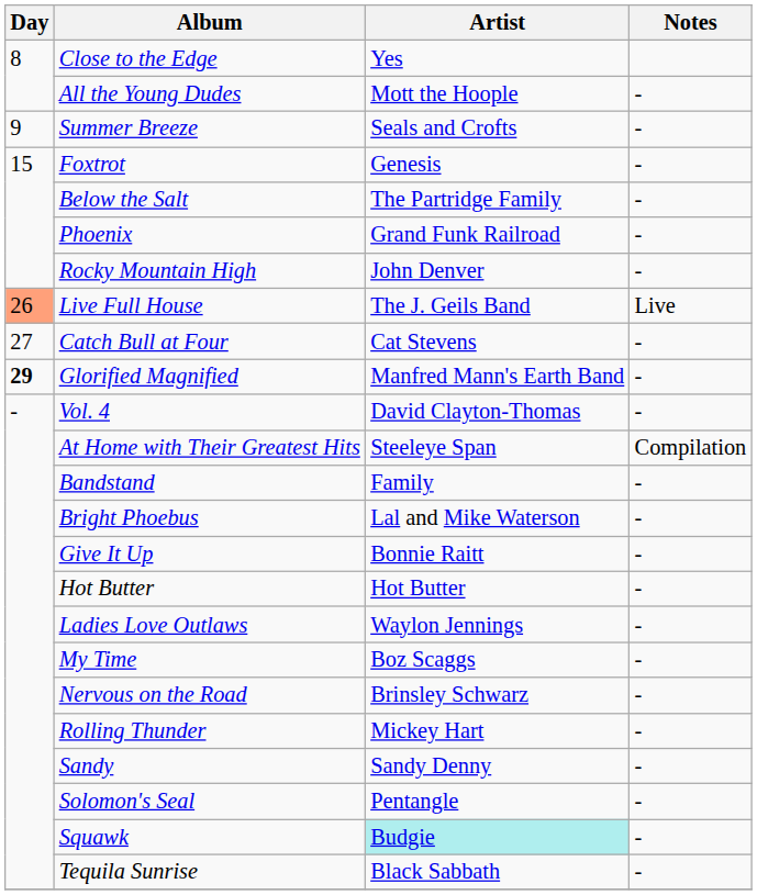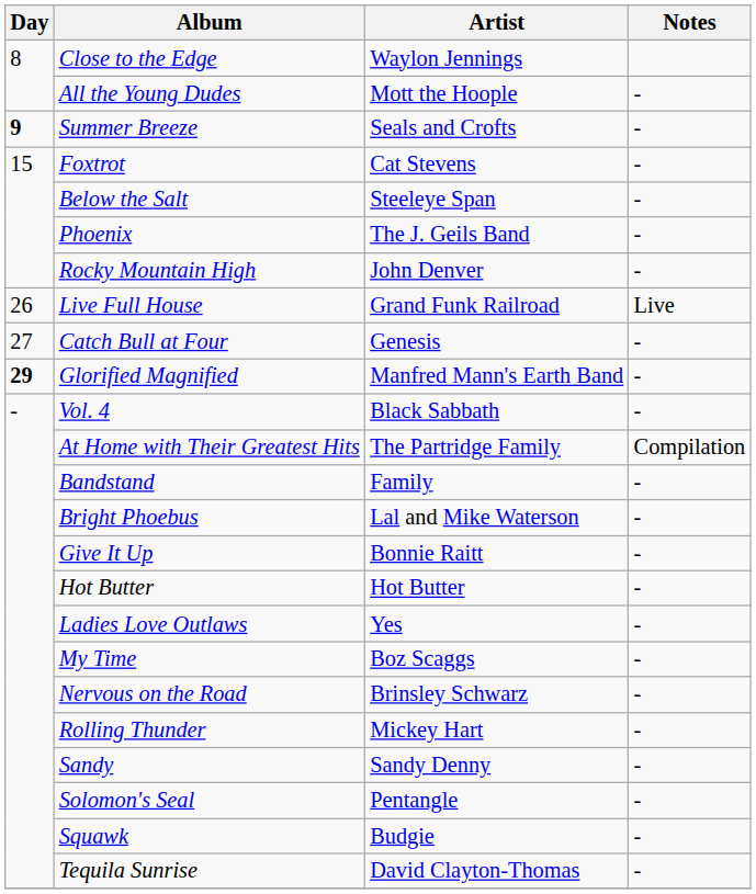 <table class="wikitable">
 <tr>
 <th>Day</th>
 <th>Album</th>
 <th>Artist</th>
 <th>Notes</th>
 </tr>
 <tr>
 <td rowspan="2" valign="top">8</td>
 <td><em><a href='#'>Close to the Edge</a></em></td>
-<td><a href='#'>Yes</a></td>
+<td><a href='#'>Waylon Jennings</a></td>
 <td></td>
 </tr>
 <tr>
 <td><em><a href='#'>All the Young Dudes</a></em></td>
 <td><a href='#'>Mott the Hoople</a></td>
 <td>-</td>
 </tr>
 <tr>
-<td rowspan="1" valign="top">9</td>
+<td rowspan="1" valign="top"><strong>9</strong></td>
 <td><em><a href='#'>Summer Breeze</a></em></td>
 <td><a href='#'>Seals and Crofts</a></td>
 <td>-</td>
 </tr>
 <tr>
 <td rowspan="4" valign="top">15</td>
 <td><em><a href='#'>Foxtrot</a></em></td>
-<td><a href='#'>Genesis</a></td>
+<td><a href='#'>Cat Stevens</a></td>
 <td>-</td>
 </tr>
 <tr>
 <td><em><a href='#'>Below the Salt</a></em></td>
-<td><a href='#'>The Partridge Family</a></td>
+<td><a href='#'>Steeleye Span</a></td>
 <td>-</td>
 </tr>
 <tr>
 <td><em><a href='#'>Phoenix</a></em></td>
-<td><a href='#'>Grand Funk Railroad</a></td>
+<td><a href='#'>The J. Geils Band</a></td>
 <td>-</td>
 </tr>
 <tr>
 <td><em><a href='#'>Rocky Mountain High</a></em></td>
 <td><a href='#'>John Denver</a></td>
 <td>-</td>
 </tr>
 <tr>
-<td rowspan="1" valign="top" style="background: lightsalmon;">26</td>
+<td rowspan="1" valign="top">26</td>
 <td><em><a href='#'>Live Full House</a></em></td>
-<td><a href='#'>The J. Geils Band</a></td>
+<td><a href='#'>Grand Funk Railroad</a></td>
 <td>Live</td>
 </tr>
 <tr>
 <td rowspan="1" valign="top">27</td>
 <td><em><a href='#'>Catch Bull at Four</a></em></td>
-<td><a href='#'>Cat Stevens</a></td>
+<td><a href='#'>Genesis</a></td>
 <td>-</td>
 </tr>
 <tr>
 <td rowspan="1" valign="top"><strong>29</strong></td>
 <td><em><a href='#'>Glorified Magnified</a></em></td>
 <td><a href='#'>Manfred Mann's Earth Band</a></td>
 <td>-</td>
 </tr>
 <tr>
 <td rowspan="14" valign="top">-</td>
 <td><em><a href='#'>Vol. 4</a></em></td>
-<td><a href='#'>David Clayton-Thomas</a></td>
+<td><a href='#'>Black Sabbath</a></td>
 <td>-</td>
 </tr>
 <tr>
 <td><em><a href='#'>At Home with Their Greatest Hits</a></em></td>
-<td><a href='#'>Steeleye Span</a></td>
+<td><a href='#'>The Partridge Family</a></td>
 <td>Compilation</td>
 </tr>
 <tr>
 <td><em><a href='#'>Bandstand</a></em></td>
 <td><a href='#'>Family</a></td>
 <td>-</td>
 </tr>
 <tr>
 <td><em> <a href='#'>Bright Phoebus</a></em></td>
 <td><a href='#'>Lal</a> and <a href='#'>Mike Waterson</a></td>
 <td>-</td>
 </tr>
 <tr>
 <td><em><a href='#'>Give It Up</a></em></td>
 <td><a href='#'>Bonnie Raitt</a></td>
 <td>-</td>
 </tr>
 <tr>
 <td><em>Hot Butter</em></td>
 <td><a href='#'>Hot Butter</a></td>
 <td>-</td>
 </tr>
 <tr>
 <td><em><a href='#'>Ladies Love Outlaws</a></em></td>
-<td><a href='#'>Waylon Jennings</a></td>
+<td><a href='#'>Yes</a></td>
 <td>-</td>
 </tr>
 <tr>
 <td><em><a href='#'>My Time</a></em></td>
 <td><a href='#'>Boz Scaggs</a></td>
 <td>-</td>
 </tr>
 <tr>
 <td><em><a href='#'>Nervous on the Road</a></em></td>
 <td><a href='#'>Brinsley Schwarz</a></td>
 <td>-</td>
 </tr>
 <tr>
 <td><em><a href='#'>Rolling Thunder</a></em></td>
 <td><a href='#'>Mickey Hart</a></td>
 <td>-</td>
 </tr>
 <tr>
 <td><em><a href='#'>Sandy</a></em></td>
 <td><a href='#'>Sandy Denny</a></td>
 <td>-</td>
 </tr>
 <tr>
 <td><em><a href='#'>Solomon's Seal</a></em></td>
 <td><a href='#'>Pentangle</a></td>
 <td>-</td>
 </tr>
 <tr>
 <td><em><a href='#'>Squawk</a></em></td>
-<td style="background: paleturquoise;"><a href='#'>Budgie</a></td>
+<td><a href='#'>Budgie</a></td>
 <td>-</td>
 </tr>
 <tr>
 <td><em>Tequila Sunrise</em></td>
-<td><a href='#'>Black Sabbath</a></td>
+<td><a href='#'>David Clayton-Thomas</a></td>
 <td>-</td>
 </tr>
 <tr>
 </tr>
 </table>
